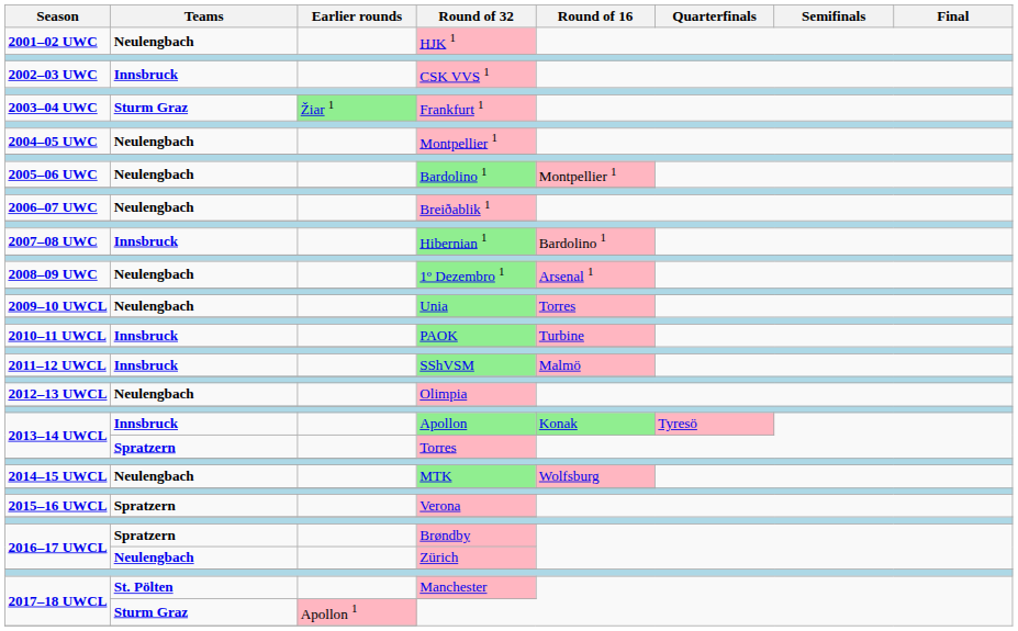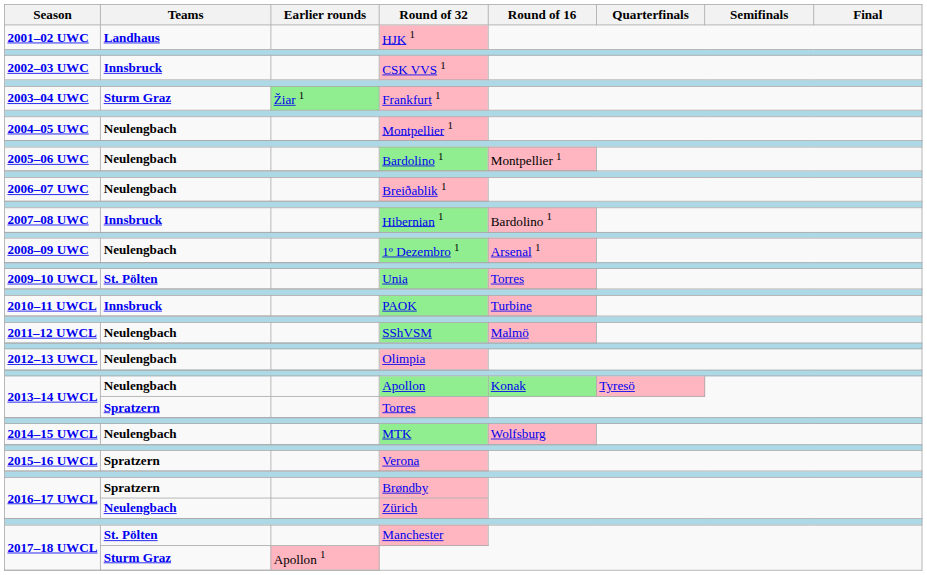 <table class="wikitable">
 <tr>
 <th width=110px>Season</th>
 <th width=200px>Teams</th>
 <th width=125px>Earlier rounds</th>
 <th width=125px>Round of 32</th>
 <th width=125px>Round of 16</th>
 <th width=125px>Quarterfinals</th>
 <th width=125px>Semifinals</th>
 <th width=125px>Final</th>
 </tr>
 <tr>
 <td><strong><a href='#'>2001–02 UWC</a></strong></td>
-<td> <strong>Neulengbach</strong></td>
+<td> <strong><a href='#'>Landhaus</a></strong></td>
 <td></td>
 <td bgcolor=lightpink> <a href='#'>HJK</a> <sup>1</sup></td>
 </tr>
 <tr bgcolor=lightblue>
 <td colspan=8></td>
 </tr>
 <tr>
 <td><strong><a href='#'>2002–03 UWC</a></strong></td>
 <td> <strong><a href='#'>Innsbruck</a></strong></td>
 <td></td>
 <td bgcolor=lightpink> <a href='#'>CSK VVS</a> <sup>1</sup></td>
 </tr>
 <tr bgcolor=lightblue>
 <td colspan=8></td>
 </tr>
 <tr>
 <td><strong><a href='#'>2003–04 UWC</a></strong></td>
 <td> <strong><a href='#'>Sturm Graz</a></strong></td>
 <td bgcolor=lightgreen> <a href='#'>Žiar</a> <sup>1</sup></td>
 <td bgcolor=lightpink> <a href='#'>Frankfurt</a> <sup>1</sup></td>
 </tr>
 <tr bgcolor=lightblue>
 <td colspan=8></td>
 </tr>
 <tr>
 <td><strong><a href='#'>2004–05 UWC</a></strong></td>
 <td> <strong>Neulengbach</strong></td>
 <td></td>
 <td bgcolor=lightpink> <a href='#'>Montpellier</a> <sup>1</sup></td>
 </tr>
 <tr>
 </tr>
 <tr bgcolor=lightblue>
 <td colspan=8></td>
 </tr>
 <tr>
 <td><strong><a href='#'>2005–06 UWC</a></strong></td>
 <td> <strong>Neulengbach</strong></td>
 <td></td>
 <td bgcolor=lightgreen> <a href='#'>Bardolino</a> <sup>1</sup></td>
 <td bgcolor=lightpink> Montpellier <sup>1</sup></td>
 </tr>
 <tr>
 </tr>
 <tr bgcolor=lightblue>
 <td colspan=8></td>
 </tr>
 <tr>
 <td><strong><a href='#'>2006–07 UWC</a></strong></td>
 <td> <strong>Neulengbach</strong></td>
 <td></td>
 <td bgcolor=lightpink> <a href='#'>Breiðablik</a> <sup>1</sup></td>
 </tr>
 <tr>
 </tr>
 <tr bgcolor=lightblue>
 <td colspan=8></td>
 </tr>
 <tr>
 <td><strong><a href='#'>2007–08 UWC</a></strong></td>
 <td> <strong><a href='#'>Innsbruck</a></strong></td>
 <td></td>
 <td bgcolor=lightgreen> <a href='#'>Hibernian</a> <sup>1</sup></td>
 <td bgcolor=lightpink> Bardolino <sup>1</sup></td>
 </tr>
 <tr>
 </tr>
 <tr bgcolor=lightblue>
 <td colspan=8></td>
 </tr>
 <tr>
 <td><strong><a href='#'>2008–09 UWC</a></strong></td>
 <td> <strong>Neulengbach</strong></td>
 <td></td>
 <td bgcolor=lightgreen> <a href='#'>1º Dezembro</a> <sup>1</sup></td>
 <td bgcolor=lightpink> <a href='#'>Arsenal</a> <sup>1</sup></td>
 </tr>
 <tr>
 </tr>
 <tr bgcolor=lightblue>
 <td colspan=8></td>
 </tr>
 <tr>
 <td><strong><a href='#'>2009–10 UWCL</a></strong></td>
-<td> <strong>Neulengbach</strong></td>
+<td> <strong><a href='#'>St. Pölten</a></strong></td>
 <td></td>
 <td bgcolor=lightgreen> <a href='#'>Unia</a></td>
 <td bgcolor=lightpink> <a href='#'>Torres</a></td>
 </tr>
 <tr>
 </tr>
 <tr bgcolor=lightblue>
 <td colspan=8></td>
 </tr>
 <tr>
 <td><strong><a href='#'>2010–11 UWCL</a></strong></td>
 <td> <strong><a href='#'>Innsbruck</a></strong></td>
 <td></td>
 <td bgcolor=lightgreen> <a href='#'>PAOK</a></td>
 <td bgcolor=lightpink> <a href='#'>Turbine</a></td>
 </tr>
 <tr>
 </tr>
 <tr bgcolor=lightblue>
 <td colspan=8></td>
 </tr>
 <tr>
 <td><strong><a href='#'>2011–12 UWCL</a></strong></td>
-<td> <strong><a href='#'>Innsbruck</a></strong></td>
+<td> <strong>Neulengbach</strong></td>
 <td></td>
 <td bgcolor=lightgreen> <a href='#'>SShVSM</a></td>
 <td bgcolor=lightpink> <a href='#'>Malmö</a></td>
 </tr>
 <tr>
 </tr>
 <tr bgcolor=lightblue>
 <td colspan=8></td>
 </tr>
 <tr>
 <td><strong><a href='#'>2012–13 UWCL</a></strong></td>
 <td> <strong>Neulengbach</strong></td>
 <td></td>
 <td bgcolor=lightpink> <a href='#'>Olimpia</a></td>
 </tr>
 <tr>
 </tr>
 <tr bgcolor=lightblue>
 <td colspan=8></td>
 </tr>
 <tr>
 <td rowspan=2><strong><a href='#'>2013–14 UWCL</a></strong></td>
-<td> <strong><a href='#'>Innsbruck</a></strong></td>
+<td> <strong>Neulengbach</strong></td>
 <td></td>
 <td bgcolor=lightgreen> <a href='#'>Apollon</a></td>
 <td bgcolor=lightgreen> <a href='#'>Konak</a></td>
 <td bgcolor=lightpink> <a href='#'>Tyresö</a></td>
 </tr>
 <tr>
 <td> <strong><a href='#'>Spratzern</a></strong></td>
 <td></td>
 <td bgcolor=lightpink> <a href='#'>Torres</a></td>
 </tr>
 <tr>
 </tr>
 <tr bgcolor=lightblue>
 <td colspan=8></td>
 </tr>
 <tr>
 <td><strong><a href='#'>2014–15 UWCL</a></strong></td>
 <td> <strong>Neulengbach</strong></td>
 <td></td>
 <td bgcolor=lightgreen> <a href='#'>MTK</a></td>
 <td bgcolor=lightpink> <a href='#'>Wolfsburg</a></td>
 </tr>
 <tr>
 </tr>
 <tr bgcolor=lightblue>
 <td colspan=8></td>
 </tr>
 <tr>
 <td><strong><a href='#'>2015–16 UWCL</a></strong></td>
 <td> <strong>Spratzern</strong></td>
 <td></td>
 <td bgcolor=lightpink> <a href='#'>Verona</a></td>
 </tr>
 <tr>
 </tr>
 <tr bgcolor=lightblue>
 <td colspan=8></td>
 </tr>
 <tr>
 <td rowspan=2><strong><a href='#'>2016–17 UWCL</a></strong></td>
 <td> <strong>Spratzern</strong></td>
 <td></td>
 <td bgcolor=lightpink> <a href='#'>Brøndby</a></td>
 </tr>
 <tr>
 <td> <strong><a href='#'>Neulengbach</a></strong></td>
 <td></td>
 <td bgcolor=lightpink> <a href='#'>Zürich</a></td>
 </tr>
 <tr>
 </tr>
 <tr bgcolor=lightblue>
 <td colspan=8></td>
 </tr>
 <tr>
 <td rowspan=2><strong><a href='#'>2017–18 UWCL</a></strong></td>
 <td> <strong><a href='#'>St. Pölten</a></strong></td>
 <td></td>
 <td bgcolor=lightpink> <a href='#'>Manchester</a></td>
 </tr>
 <tr>
 <td> <strong><a href='#'>Sturm Graz</a></strong></td>
 <td bgcolor=lightpink> Apollon <sup>1</sup></td>
 </tr>
 <tr>
 </tr>
 </table>
